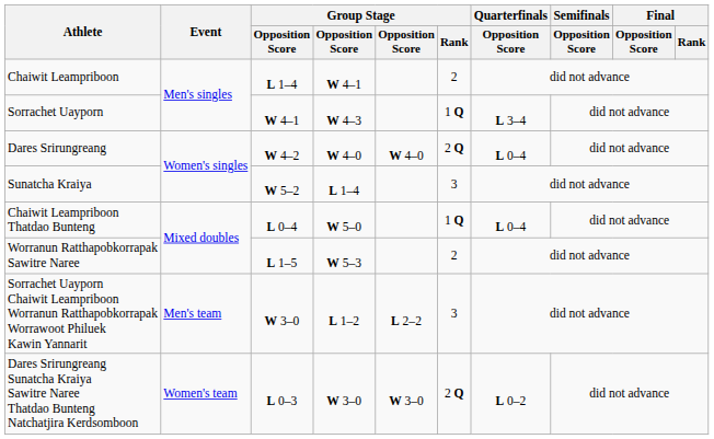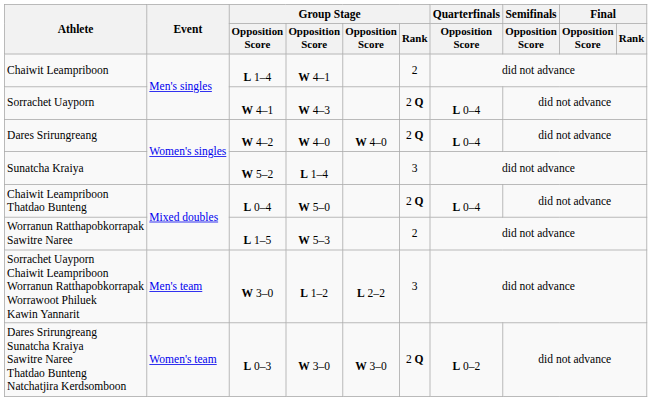 <table class=wikitable style=font-size:90%;text-align:center>
 <tr>
 <th rowspan=2>Athlete</th>
 <th rowspan=2>Event</th>
 <th colspan=4>Group Stage</th>
 <th>Quarterfinals</th>
 <th>Semifinals</th>
 <th colspan=2>Final</th>
 </tr>
 <tr style="font-size:95%">
 <th>Opposition<br>Score</th>
 <th>Opposition<br>Score</th>
 <th>Opposition<br>Score</th>
 <th>Rank</th>
 <th>Opposition<br>Score</th>
 <th>Opposition<br>Score</th>
 <th>Opposition<br>Score</th>
 <th>Rank</th>
 </tr>
 <tr>
 <td align=left>Chaiwit Leampriboon</td>
 <td align=left rowspan=2><a href='#'>Men's singles</a></td>
 <td><br><strong>L</strong> 1–4</td>
 <td><br><strong>W</strong> 4–1</td>
 <td></td>
 <td>2</td>
 <td colspan=4>did not advance</td>
 </tr>
 <tr>
 <td align=left>Sorrachet Uayporn</td>
 <td><br><strong>W</strong> 4–1</td>
 <td><br><strong>W</strong> 4–3</td>
 <td></td>
-<td>1 <strong>Q</strong></td>
-<td><br><strong>L</strong> 3–4</td>
+<td>2 <strong>Q</strong></td>
+<td><br><strong>L</strong> 0–4</td>
 <td colspan=3>did not advance</td>
 </tr>
 <tr>
 <td align=left>Dares Srirungreang</td>
 <td align=left rowspan=2><a href='#'>Women's singles</a></td>
 <td><br><strong>W</strong> 4–2</td>
 <td><br><strong>W</strong> 4–0</td>
 <td><br><strong>W</strong> 4–0</td>
 <td>2 <strong>Q</strong></td>
 <td><br><strong>L</strong> 0–4</td>
 <td colspan=3>did not advance</td>
 </tr>
 <tr>
 <td align=left>Sunatcha Kraiya</td>
 <td><br><strong>W</strong> 5–2</td>
 <td><br><strong>L</strong> 1–4</td>
 <td></td>
 <td>3</td>
 <td colspan=4>did not advance</td>
 </tr>
 <tr>
 <td align=left>Chaiwit Leampriboon<br>Thatdao Bunteng</td>
 <td align=left rowspan=2><a href='#'>Mixed doubles</a></td>
 <td><br><strong>L</strong> 0–4</td>
 <td><br><strong>W</strong> 5–0</td>
 <td></td>
-<td>1 <strong>Q</strong></td>
+<td>2 <strong>Q</strong></td>
 <td><br><strong>L</strong> 0–4</td>
 <td colspan=3>did not advance</td>
 </tr>
 <tr>
 <td align=left>Worranun Ratthapobkorrapak<br>Sawitre Naree</td>
 <td><br><strong>L</strong> 1–5</td>
 <td><br><strong>W</strong> 5–3</td>
 <td></td>
 <td>2</td>
 <td colspan=4>did not advance</td>
 </tr>
 <tr>
 <td align=left>Sorrachet Uayporn<br>Chaiwit Leampriboon<br>Worranun Ratthapobkorrapak<br>Worrawoot Philuek<br>Kawin Yannarit</td>
 <td align=left><a href='#'>Men's team</a></td>
 <td><br><strong>W</strong> 3–0</td>
 <td><br><strong>L</strong> 1–2</td>
 <td><br><strong>L</strong> 2–2</td>
 <td>3</td>
 <td colspan=4>did not advance</td>
 </tr>
 <tr>
 <td align=left>Dares Srirungreang<br>Sunatcha Kraiya<br>Sawitre Naree<br>Thatdao Bunteng<br>Natchatjira Kerdsomboon</td>
 <td align=left><a href='#'>Women's team</a></td>
 <td><br><strong>L</strong> 0–3</td>
 <td><br><strong>W</strong> 3–0</td>
 <td><br><strong>W</strong> 3–0</td>
 <td>2 <strong>Q</strong></td>
 <td><br><strong>L</strong> 0–2</td>
 <td colspan=3>did not advance</td>
 </tr>
 </table>
